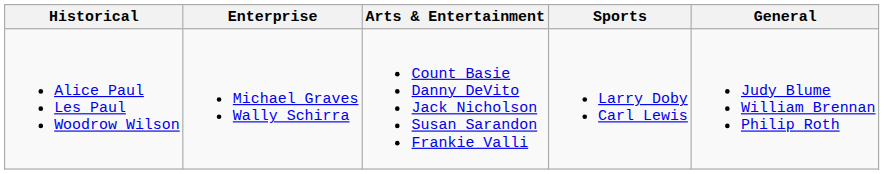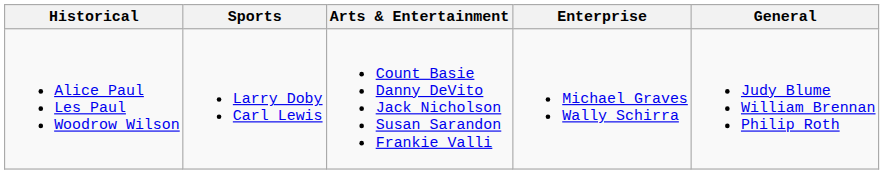 <table class="wikitable">
 <tr>
 <th>Historical</th>
+<th>Sports</th>
+<th>Arts & Entertainment</th>
 <th>Enterprise</th>
-<th>Arts & Entertainment</th>
-<th>Sports</th>
 <th>General</th>
 </tr>
 <tr>
 <td><br><ul><li><a href='#'>Alice Paul</a></li><li><a href='#'>Les Paul</a></li><li><a href='#'>Woodrow Wilson</a></li></ul></td>
+<td><br><ul><li><a href='#'>Larry Doby</a></li><li><a href='#'>Carl Lewis</a></li></ul></td>
+<td><br><ul><li><a href='#'>Count Basie</a></li><li><a href='#'>Danny DeVito</a></li><li><a href='#'>Jack Nicholson</a></li><li><a href='#'>Susan Sarandon</a></li><li><a href='#'>Frankie Valli</a></li></ul></td>
 <td><br><ul><li><a href='#'>Michael Graves</a></li><li><a href='#'>Wally Schirra</a></li></ul></td>
-<td><br><ul><li><a href='#'>Count Basie</a></li><li><a href='#'>Danny DeVito</a></li><li><a href='#'>Jack Nicholson</a></li><li><a href='#'>Susan Sarandon</a></li><li><a href='#'>Frankie Valli</a></li></ul></td>
-<td><br><ul><li><a href='#'>Larry Doby</a></li><li><a href='#'>Carl Lewis</a></li></ul></td>
 <td><br><ul><li><a href='#'>Judy Blume</a></li><li><a href='#'>William Brennan</a></li><li><a href='#'>Philip Roth</a></li></ul></td>
 </tr>
 </table>
